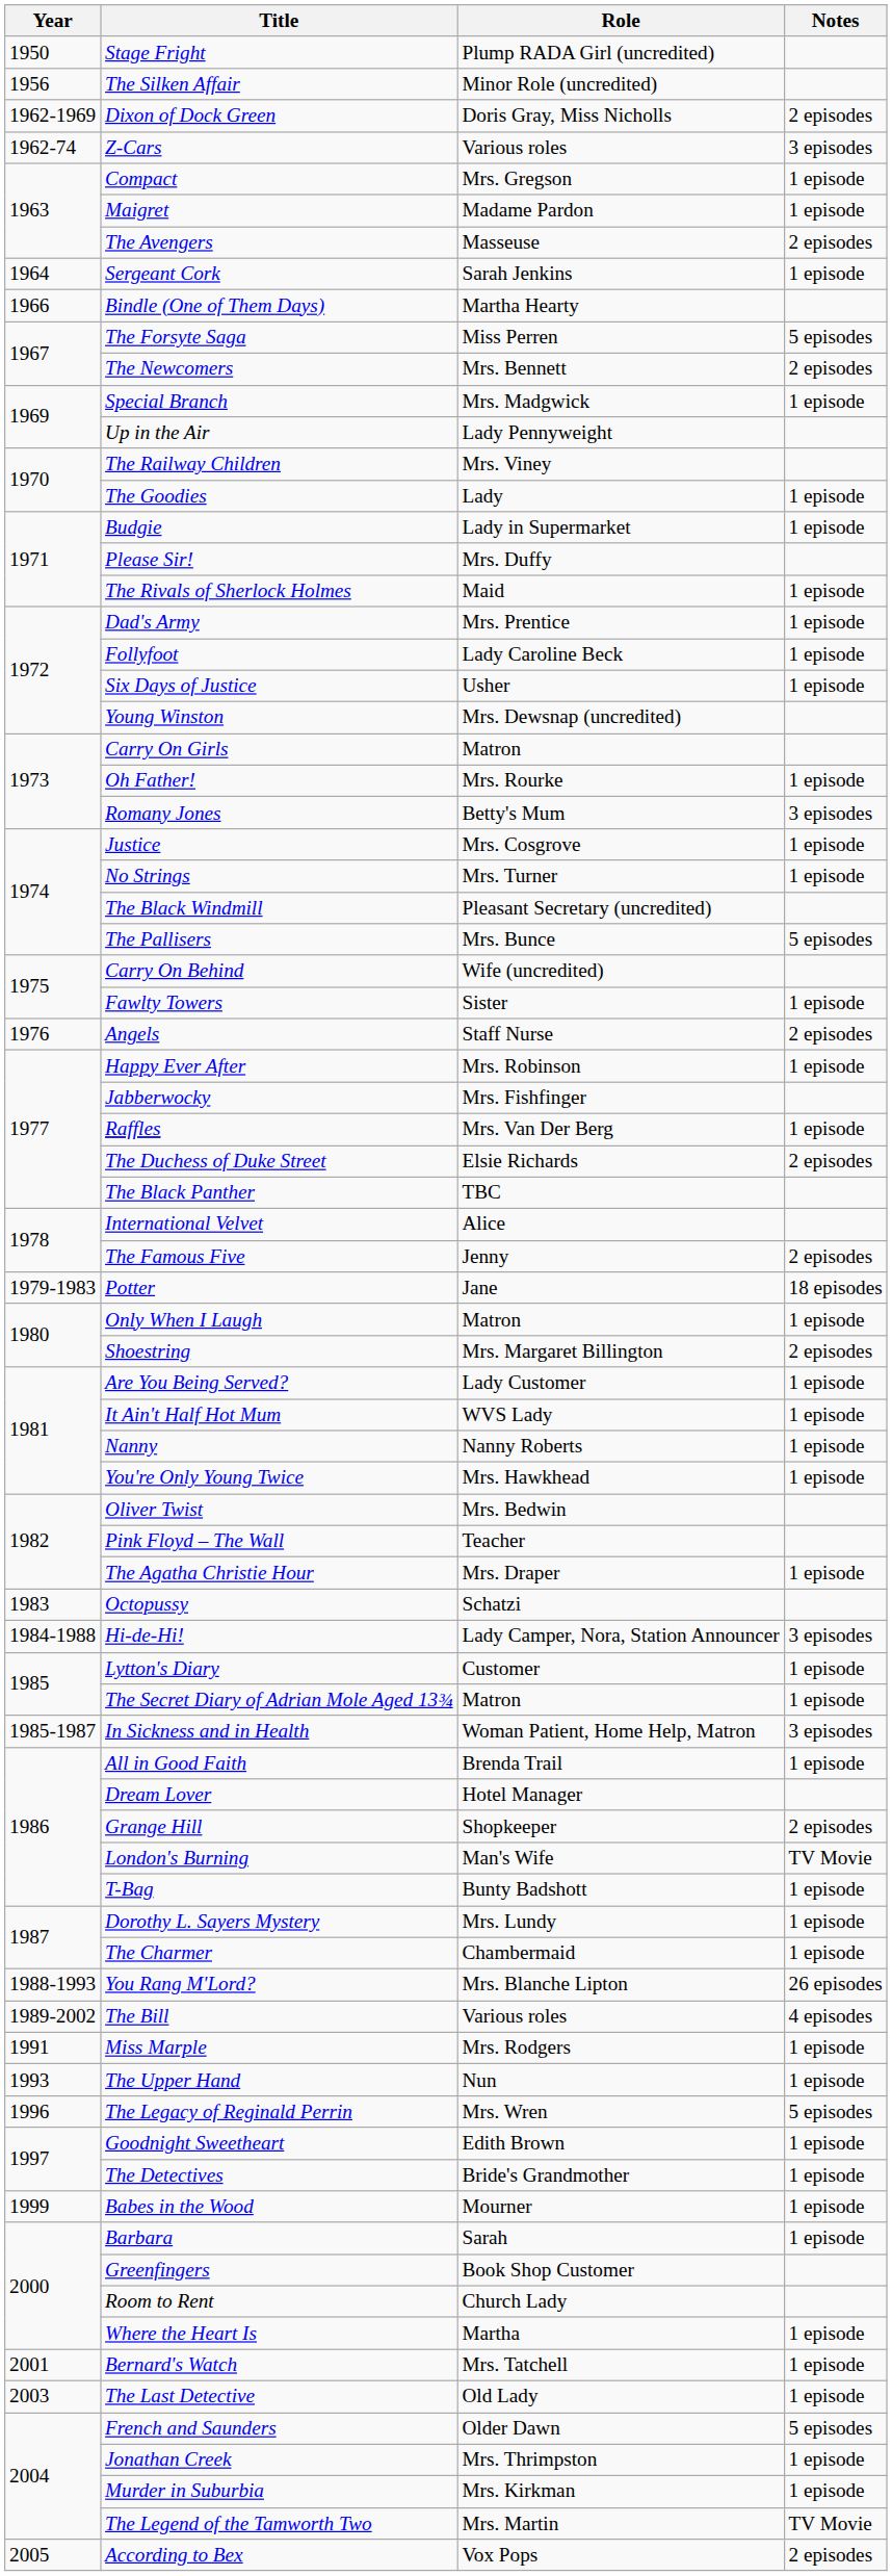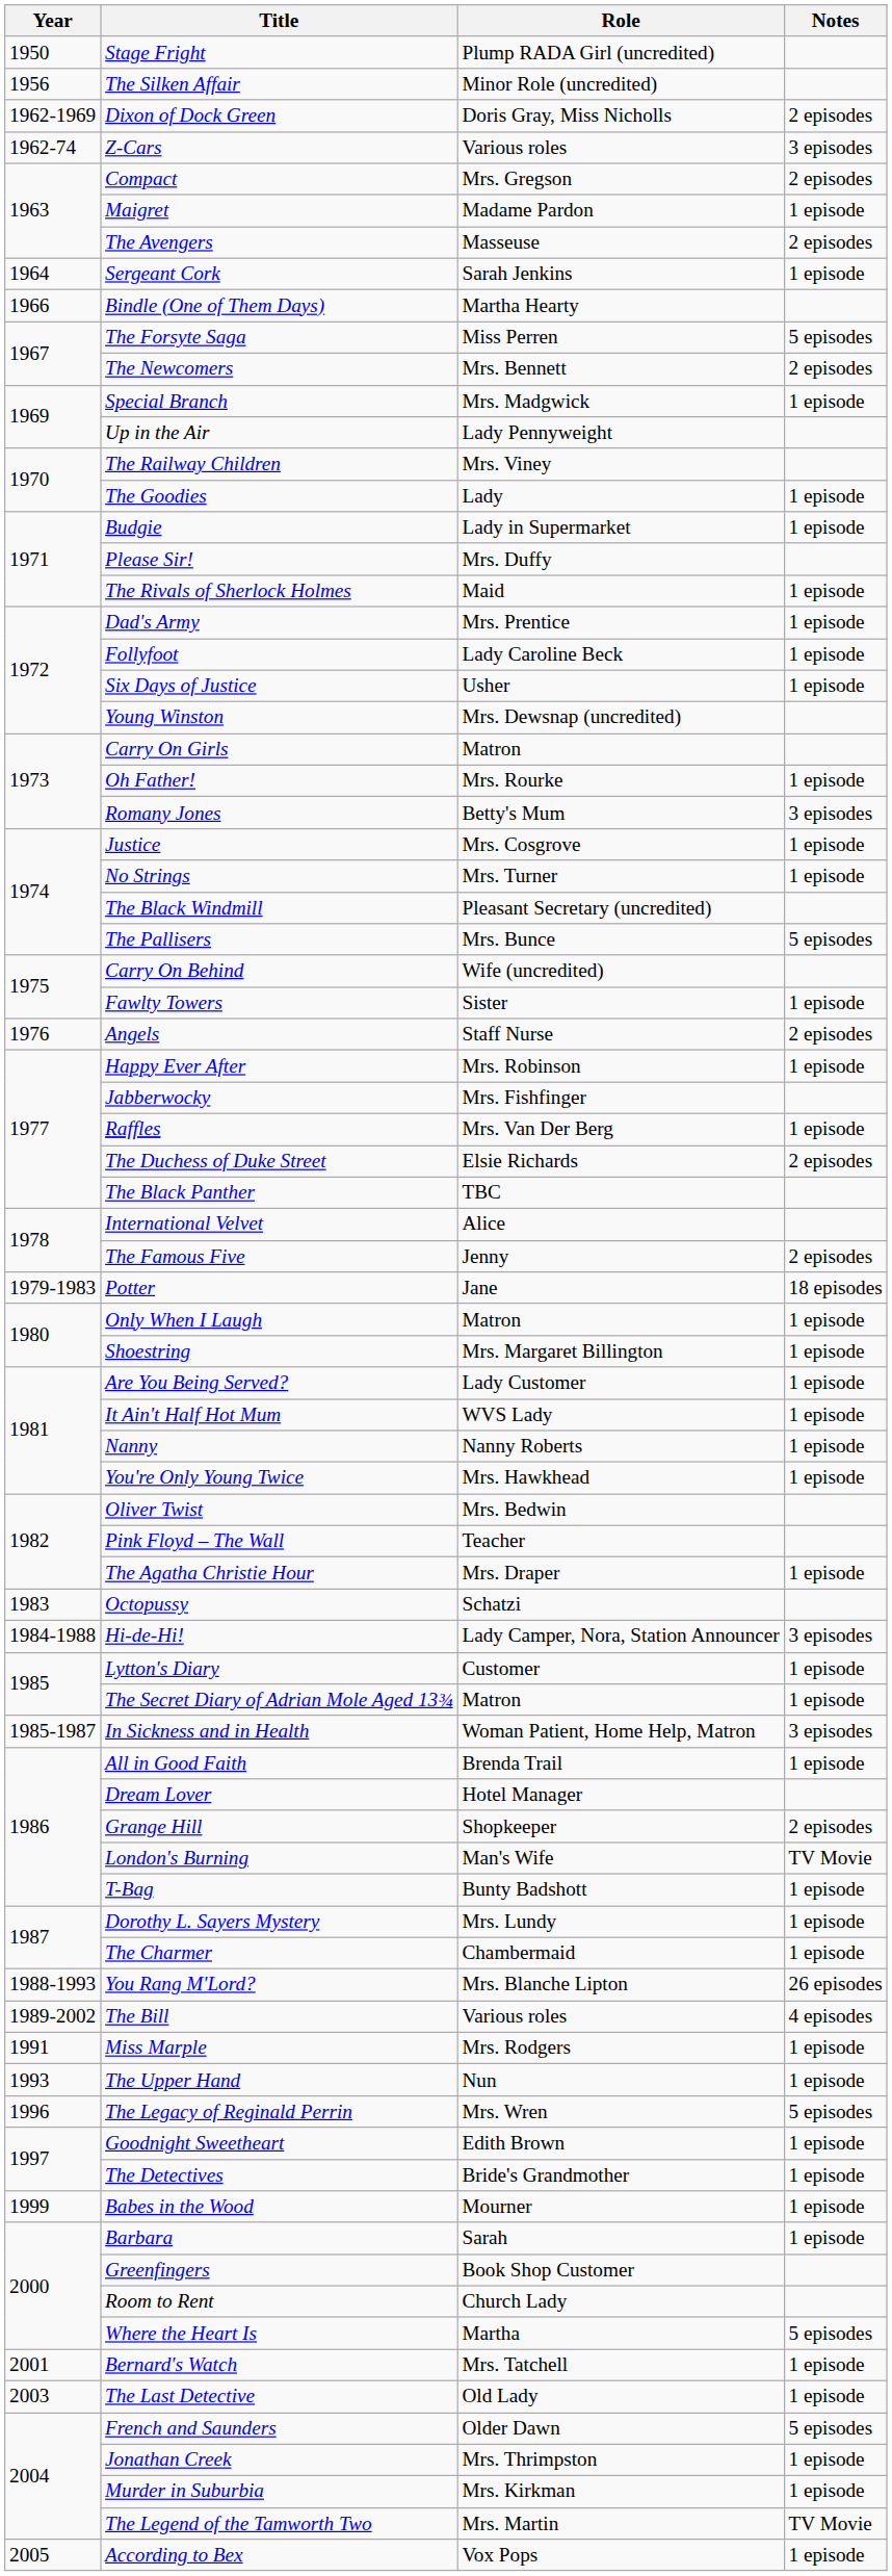 <table class="wikitable">
 <tr>
 <th>Year</th>
 <th>Title</th>
 <th>Role</th>
 <th>Notes</th>
 </tr>
 <tr>
 <td>1950</td>
 <td><em><a href='#'>Stage Fright</a></em></td>
 <td>Plump RADA Girl (uncredited)</td>
 <td></td>
 </tr>
 <tr>
 <td>1956</td>
 <td><em><a href='#'>The Silken Affair</a></em></td>
 <td>Minor Role (uncredited)</td>
 <td></td>
 </tr>
 <tr>
 <td>1962-1969</td>
 <td><em><a href='#'>Dixon of Dock Green</a></em></td>
 <td>Doris Gray, Miss Nicholls</td>
 <td>2 episodes</td>
 </tr>
 <tr>
 <td>1962-74</td>
 <td><em><a href='#'>Z-Cars</a></em></td>
 <td>Various roles</td>
 <td>3 episodes</td>
 </tr>
 <tr>
 <td rowspan="3">1963</td>
 <td><em><a href='#'>Compact</a></em></td>
 <td>Mrs. Gregson</td>
-<td>1 episode</td>
+<td>2 episodes</td>
 </tr>
 <tr>
 <td><em><a href='#'>Maigret</a></em></td>
 <td>Madame Pardon</td>
 <td>1 episode</td>
 </tr>
 <tr>
 <td><em><a href='#'>The Avengers</a></em></td>
 <td>Masseuse</td>
 <td>2 episodes</td>
 </tr>
 <tr>
 <td>1964</td>
 <td><em><a href='#'>Sergeant Cork</a></em></td>
 <td>Sarah Jenkins</td>
 <td>1 episode</td>
 </tr>
 <tr>
 <td>1966</td>
 <td><em><a href='#'>Bindle (One of Them Days)</a></em></td>
 <td>Martha Hearty</td>
 <td></td>
 </tr>
 <tr>
 <td rowspan="2">1967</td>
 <td><em><a href='#'>The Forsyte Saga</a></em></td>
 <td>Miss Perren</td>
 <td>5 episodes</td>
 </tr>
 <tr>
 <td><em><a href='#'>The Newcomers</a></em></td>
 <td>Mrs. Bennett</td>
 <td>2 episodes</td>
 </tr>
 <tr>
 <td rowspan="2">1969</td>
 <td><em><a href='#'>Special Branch</a></em></td>
 <td>Mrs. Madgwick</td>
 <td>1 episode</td>
 </tr>
 <tr>
 <td><em>Up in the Air</em></td>
 <td>Lady Pennyweight</td>
 <td></td>
 </tr>
 <tr>
 <td rowspan="2">1970</td>
 <td><em><a href='#'>The Railway Children</a></em></td>
 <td>Mrs. Viney</td>
 <td></td>
 </tr>
 <tr>
 <td><em><a href='#'>The Goodies</a></em></td>
 <td>Lady</td>
 <td>1 episode</td>
 </tr>
 <tr>
 <td rowspan="3">1971</td>
 <td><em><a href='#'>Budgie</a></em></td>
 <td>Lady in Supermarket</td>
 <td>1 episode</td>
 </tr>
 <tr>
 <td><em><a href='#'>Please Sir!</a></em></td>
 <td>Mrs. Duffy</td>
 <td></td>
 </tr>
 <tr>
 <td><em><a href='#'>The Rivals of Sherlock Holmes</a></em></td>
 <td>Maid</td>
 <td>1 episode</td>
 </tr>
 <tr>
 <td rowspan="4">1972</td>
 <td><em><a href='#'>Dad's Army</a></em></td>
 <td>Mrs. Prentice</td>
 <td>1 episode</td>
 </tr>
 <tr>
 <td><em><a href='#'>Follyfoot</a></em></td>
 <td>Lady Caroline Beck</td>
 <td>1 episode</td>
 </tr>
 <tr>
 <td><em><a href='#'>Six Days of Justice</a></em></td>
 <td>Usher</td>
 <td>1 episode</td>
 </tr>
 <tr>
 <td><em><a href='#'>Young Winston</a></em></td>
 <td>Mrs. Dewsnap (uncredited)</td>
 <td></td>
 </tr>
 <tr>
 <td rowspan="3">1973</td>
 <td><em><a href='#'>Carry On Girls</a></em></td>
 <td>Matron</td>
 <td></td>
 </tr>
 <tr>
 <td><em><a href='#'>Oh Father!</a></em></td>
 <td>Mrs. Rourke</td>
 <td>1 episode</td>
 </tr>
 <tr>
 <td><em><a href='#'>Romany Jones</a></em></td>
 <td>Betty's Mum</td>
 <td>3 episodes</td>
 </tr>
 <tr>
 <td rowspan="4">1974</td>
 <td><a href='#'><em>Justice</em></a></td>
 <td>Mrs. Cosgrove</td>
 <td>1 episode</td>
 </tr>
 <tr>
 <td><em><a href='#'>No Strings</a></em></td>
 <td>Mrs. Turner</td>
 <td>1 episode</td>
 </tr>
 <tr>
 <td><em><a href='#'>The Black Windmill</a></em></td>
 <td>Pleasant Secretary (uncredited)</td>
 <td></td>
 </tr>
 <tr>
 <td><em><a href='#'>The Pallisers</a></em></td>
 <td>Mrs. Bunce</td>
 <td>5 episodes</td>
 </tr>
 <tr>
 <td rowspan="2">1975</td>
 <td><em><a href='#'>Carry On Behind</a></em></td>
 <td>Wife (uncredited)</td>
 <td></td>
 </tr>
 <tr>
 <td><em><a href='#'>Fawlty Towers</a></em></td>
 <td>Sister</td>
 <td>1 episode</td>
 </tr>
 <tr>
 <td>1976</td>
 <td><em><a href='#'>Angels</a></em></td>
 <td>Staff Nurse</td>
 <td>2 episodes</td>
 </tr>
 <tr>
 <td rowspan="5">1977</td>
 <td><em><a href='#'>Happy Ever After</a></em></td>
 <td>Mrs. Robinson</td>
 <td>1 episode</td>
 </tr>
 <tr>
 <td><em><a href='#'>Jabberwocky</a></em></td>
 <td>Mrs. Fishfinger</td>
 <td></td>
 </tr>
 <tr>
 <td><u><em><a href='#'>Raffles</a></em></u></td>
 <td>Mrs. Van Der Berg</td>
 <td>1 episode</td>
 </tr>
 <tr>
 <td><em><a href='#'>The Duchess of Duke Street</a></em></td>
 <td>Elsie Richards</td>
 <td>2 episodes</td>
 </tr>
 <tr>
 <td><em><a href='#'>The Black Panther</a></em></td>
 <td>TBC</td>
 <td></td>
 </tr>
 <tr>
 <td rowspan="2">1978</td>
 <td><em><a href='#'>International Velvet</a></em></td>
 <td>Alice</td>
 <td></td>
 </tr>
 <tr>
 <td><em><a href='#'>The Famous Five</a></em></td>
 <td>Jenny</td>
 <td>2 episodes</td>
 </tr>
 <tr>
 <td>1979-1983</td>
 <td><em><a href='#'>Potter</a></em></td>
 <td>Jane</td>
 <td>18 episodes</td>
 </tr>
 <tr>
 <td rowspan="2">1980</td>
 <td><em><a href='#'>Only When I Laugh</a></em></td>
 <td>Matron</td>
 <td>1 episode</td>
 </tr>
 <tr>
 <td><em><a href='#'>Shoestring</a></em></td>
 <td>Mrs. Margaret Billington</td>
-<td>2 episodes</td>
+<td>1 episode</td>
 </tr>
 <tr>
 <td rowspan="4">1981</td>
 <td><em><a href='#'>Are You Being Served?</a></em></td>
 <td>Lady Customer</td>
 <td>1 episode</td>
 </tr>
 <tr>
 <td><em><a href='#'>It Ain't Half Hot Mum</a></em></td>
 <td>WVS Lady</td>
 <td>1 episode</td>
 </tr>
 <tr>
 <td><em><a href='#'>Nanny</a></em></td>
 <td>Nanny Roberts</td>
 <td>1 episode</td>
 </tr>
 <tr>
 <td><em><a href='#'>You're Only Young Twice</a></em></td>
 <td>Mrs. Hawkhead</td>
 <td>1 episode</td>
 </tr>
 <tr>
 <td rowspan="3">1982</td>
 <td><em><a href='#'>Oliver Twist</a></em></td>
 <td>Mrs. Bedwin</td>
 <td></td>
 </tr>
 <tr>
 <td><em><a href='#'>Pink Floyd – The Wall</a></em></td>
 <td>Teacher</td>
 <td></td>
 </tr>
 <tr>
 <td><em><a href='#'>The Agatha Christie Hour</a></em></td>
 <td>Mrs. Draper</td>
 <td>1 episode</td>
 </tr>
 <tr>
 <td>1983</td>
 <td><em><a href='#'>Octopussy</a></em></td>
 <td>Schatzi</td>
 <td></td>
 </tr>
 <tr>
 <td>1984-1988</td>
 <td><em><a href='#'>Hi-de-Hi!</a></em></td>
 <td>Lady Camper, Nora, Station Announcer</td>
 <td>3 episodes</td>
 </tr>
 <tr>
 <td rowspan="2">1985</td>
 <td><em><a href='#'>Lytton's Diary</a></em></td>
 <td>Customer</td>
 <td>1 episode</td>
 </tr>
 <tr>
 <td><em><a href='#'>The Secret Diary of Adrian Mole Aged 13¾</a></em></td>
 <td>Matron</td>
 <td>1 episode</td>
 </tr>
 <tr>
 <td>1985-1987</td>
 <td><em><a href='#'>In Sickness and in Health</a></em></td>
 <td>Woman Patient, Home Help, Matron</td>
 <td>3 episodes</td>
 </tr>
 <tr>
 <td rowspan="5">1986</td>
 <td><em><a href='#'>All in Good Faith</a></em></td>
 <td>Brenda Trail</td>
 <td>1 episode</td>
 </tr>
 <tr>
 <td><em><a href='#'>Dream Lover</a></em></td>
 <td>Hotel Manager</td>
 <td></td>
 </tr>
 <tr>
 <td><em><a href='#'>Grange Hill</a></em></td>
 <td>Shopkeeper</td>
 <td>2 episodes</td>
 </tr>
 <tr>
 <td><em><a href='#'>London's Burning</a></em></td>
 <td>Man's Wife</td>
 <td>TV Movie</td>
 </tr>
 <tr>
 <td><em><a href='#'>T-Bag</a></em></td>
 <td>Bunty Badshott</td>
 <td>1 episode</td>
 </tr>
 <tr>
 <td rowspan="2">1987</td>
 <td><em><a href='#'>Dorothy L. Sayers Mystery</a></em></td>
 <td>Mrs. Lundy</td>
 <td>1 episode</td>
 </tr>
 <tr>
 <td><em><a href='#'>The Charmer</a></em></td>
 <td>Chambermaid</td>
 <td>1 episode</td>
 </tr>
 <tr>
 <td>1988-1993</td>
 <td><a href='#'><em>You Rang M'Lord?</em></a></td>
 <td>Mrs. Blanche Lipton</td>
 <td>26 episodes</td>
 </tr>
 <tr>
 <td>1989-2002</td>
 <td><em><a href='#'>The Bill</a></em></td>
 <td>Various roles</td>
 <td>4 episodes</td>
 </tr>
 <tr>
 <td>1991</td>
 <td><em><a href='#'>Miss Marple</a></em></td>
 <td>Mrs. Rodgers</td>
 <td>1 episode</td>
 </tr>
 <tr>
 <td>1993</td>
 <td><em><a href='#'>The Upper Hand</a></em></td>
 <td>Nun</td>
 <td>1 episode</td>
 </tr>
 <tr>
 <td>1996</td>
 <td><em><a href='#'>The Legacy of Reginald Perrin</a></em></td>
 <td>Mrs. Wren</td>
 <td>5 episodes</td>
 </tr>
 <tr>
 <td rowspan="2">1997</td>
 <td><em><a href='#'>Goodnight Sweetheart</a></em></td>
 <td>Edith Brown</td>
 <td>1 episode</td>
 </tr>
 <tr>
 <td><em><a href='#'>The Detectives</a></em></td>
 <td>Bride's Grandmother</td>
 <td>1 episode</td>
 </tr>
 <tr>
 <td>1999</td>
 <td><em><a href='#'>Babes in the Wood</a></em></td>
 <td>Mourner</td>
 <td>1 episode</td>
 </tr>
 <tr>
 <td rowspan="4">2000</td>
 <td><em><a href='#'>Barbara</a></em></td>
 <td>Sarah</td>
 <td>1 episode</td>
 </tr>
 <tr>
 <td><em><a href='#'>Greenfingers</a></em></td>
 <td>Book Shop Customer</td>
 <td></td>
 </tr>
 <tr>
 <td><em>Room to Rent</em></td>
 <td>Church Lady</td>
 <td></td>
 </tr>
 <tr>
 <td><em><a href='#'>Where the Heart Is</a></em></td>
 <td>Martha</td>
-<td>1 episode</td>
+<td>5 episodes</td>
 </tr>
 <tr>
 <td>2001</td>
 <td><em><a href='#'>Bernard's Watch</a></em></td>
 <td>Mrs. Tatchell</td>
 <td>1 episode</td>
 </tr>
 <tr>
 <td>2003</td>
 <td><em><a href='#'>The Last Detective</a></em></td>
 <td>Old Lady</td>
 <td>1 episode</td>
 </tr>
 <tr>
 <td rowspan="4">2004</td>
 <td><em><a href='#'>French and Saunders</a></em></td>
 <td>Older Dawn</td>
 <td>5 episodes</td>
 </tr>
 <tr>
 <td><em><a href='#'>Jonathan Creek</a></em></td>
 <td>Mrs. Thrimpston</td>
 <td>1 episode</td>
 </tr>
 <tr>
 <td><em><a href='#'>Murder in Suburbia</a></em></td>
 <td>Mrs. Kirkman</td>
 <td>1 episode</td>
 </tr>
 <tr>
 <td><em><a href='#'>The Legend of the Tamworth Two</a></em></td>
 <td>Mrs. Martin</td>
 <td>TV Movie</td>
 </tr>
 <tr>
 <td>2005</td>
 <td><em><a href='#'>According to Bex</a></em></td>
 <td>Vox Pops</td>
-<td>2 episodes</td>
+<td>1 episode</td>
 </tr>
 </table>
